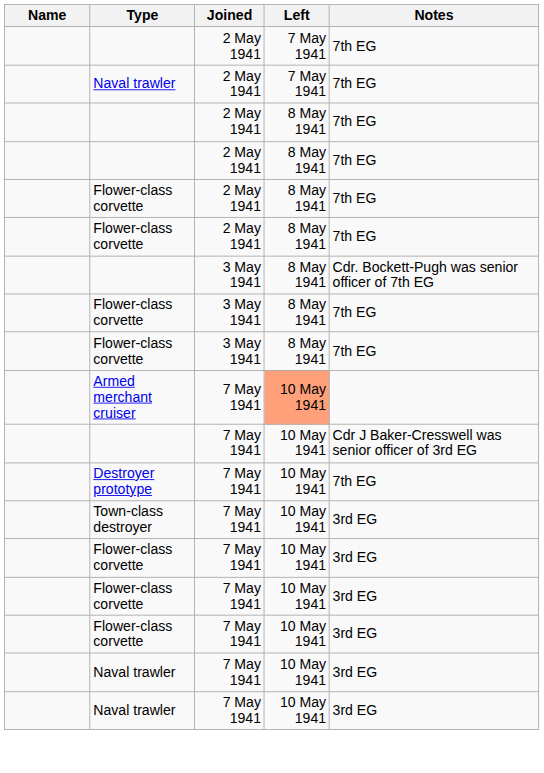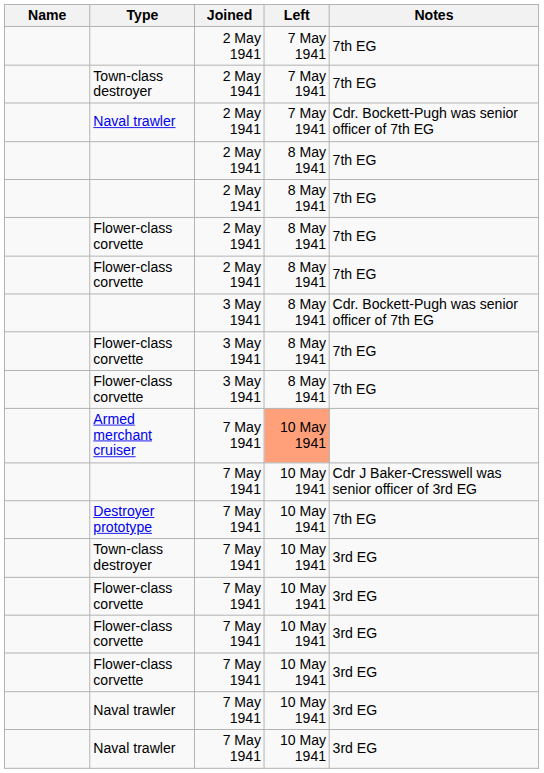 <table class="wikitable sortable">
 <tr>
 <th width="110px">Name</th>
 <th width="130px">Type</th>
 <th width="80px">Joined</th>
 <th width="80px">Left</th>
 <th width="300px">Notes</th>
 </tr>
 <tr>
 <td align="left"></td>
 <td align="left"></td>
 <td align="right">2 May 1941</td>
 <td align="right">7 May 1941</td>
 <td align="left">7th <abbr>EG</abbr></td>
 </tr>
 <tr>
 <td align="left"></td>
+<td align="left">Town-class destroyer</td>
+<td align="right">2 May 1941</td>
+<td align="right">7 May 1941</td>
+<td align="left">7th <abbr>EG</abbr></td>
+</tr>
+<tr>
+<td align="left"></td>
 <td align="left"><a href='#'>Naval trawler</a></td>
 <td align="right">2 May 1941</td>
 <td align="right">7 May 1941</td>
-<td align="left">7th <abbr>EG</abbr></td>
+<td align="left">Cdr. Bockett-Pugh was senior officer of 7th <abbr>EG</abbr></td>
 </tr>
 <tr>
 <td align="left"></td>
 <td align="left"></td>
 <td align="right">2 May 1941</td>
 <td align="right">8 May 1941</td>
 <td align="left">7th <abbr>EG</abbr></td>
 </tr>
 <tr>
 <td align="left"></td>
 <td align="left"></td>
 <td align="right">2 May 1941</td>
 <td align="right">8 May 1941</td>
 <td align="left">7th <abbr>EG</abbr></td>
 </tr>
 <tr>
 <td align="left"></td>
 <td align="left">Flower-class corvette</td>
 <td align="right">2 May 1941</td>
 <td align="right">8 May 1941</td>
 <td align="left">7th <abbr>EG</abbr></td>
 </tr>
 <tr>
 <td align="left"></td>
 <td align="left">Flower-class corvette</td>
 <td align="right">2 May 1941</td>
 <td align="right">8 May 1941</td>
 <td align="left">7th <abbr>EG</abbr></td>
 </tr>
 <tr>
 <td align="left"></td>
 <td align="left"></td>
 <td align="right">3 May 1941</td>
 <td align="right">8 May 1941</td>
 <td align="left">Cdr. Bockett-Pugh was senior officer of 7th <abbr>EG</abbr></td>
 </tr>
 <tr>
 <td align="left"></td>
 <td align="left">Flower-class corvette</td>
 <td align="right">3 May 1941</td>
 <td align="right">8 May 1941</td>
 <td align="left">7th <abbr>EG</abbr></td>
 </tr>
 <tr>
 <td align="left"></td>
 <td align="left">Flower-class corvette</td>
 <td align="right">3 May 1941</td>
 <td align="right">8 May 1941</td>
 <td align="left">7th <abbr>EG</abbr></td>
 </tr>
 <tr>
 <td align="left"></td>
 <td align="left"><a href='#'>Armed merchant cruiser</a></td>
 <td align="right">7 May 1941</td>
 <td align="right" style="background: lightsalmon;">10 May 1941</td>
 <td></td>
 </tr>
 <tr>
 <td align="left"></td>
 <td align="left"></td>
 <td align="right">7 May 1941</td>
 <td align="right">10 May 1941</td>
 <td align="left">Cdr J Baker-Cresswell was senior officer of 3rd <abbr>EG</abbr></td>
 </tr>
 <tr>
 <td align="left"></td>
 <td align="left"><a href='#'>Destroyer</a> <a href='#'>prototype</a></td>
 <td align="right">7 May 1941</td>
 <td align="right">10 May 1941</td>
 <td align="left">7th <abbr>EG</abbr></td>
 </tr>
 <tr>
 <td align="left"></td>
 <td align="left">Town-class destroyer</td>
 <td align="right">7 May 1941</td>
 <td align="right">10 May 1941</td>
 <td align="left">3rd <abbr>EG</abbr></td>
 </tr>
 <tr>
 <td align="left"></td>
 <td align="left">Flower-class corvette</td>
 <td align="right">7 May 1941</td>
 <td align="right">10 May 1941</td>
 <td align="left">3rd <abbr>EG</abbr></td>
 </tr>
 <tr>
 <td align="left"></td>
 <td align="left">Flower-class corvette</td>
 <td align="right">7 May 1941</td>
 <td align="right">10 May 1941</td>
 <td align="left">3rd <abbr>EG</abbr></td>
 </tr>
 <tr>
 <td align="left"></td>
 <td align="left">Flower-class corvette</td>
 <td align="right">7 May 1941</td>
 <td align="right">10 May 1941</td>
 <td align="left">3rd <abbr>EG</abbr></td>
 </tr>
 <tr>
 <td align="left"></td>
 <td align="left">Naval trawler</td>
 <td align="right">7 May 1941</td>
 <td align="right">10 May 1941</td>
 <td align="left">3rd <abbr>EG</abbr></td>
 </tr>
 <tr>
 <td align="left"></td>
 <td align="left">Naval trawler</td>
 <td align="right">7 May 1941</td>
 <td align="right">10 May 1941</td>
 <td align="left">3rd <abbr>EG</abbr></td>
 </tr>
 </table>
